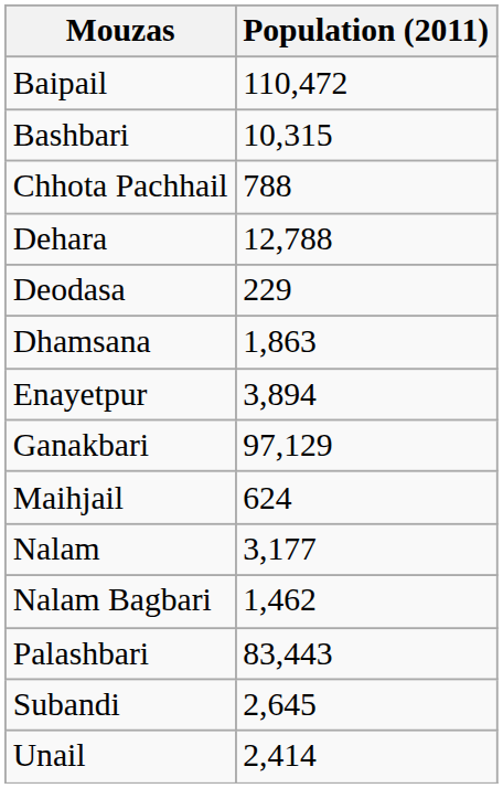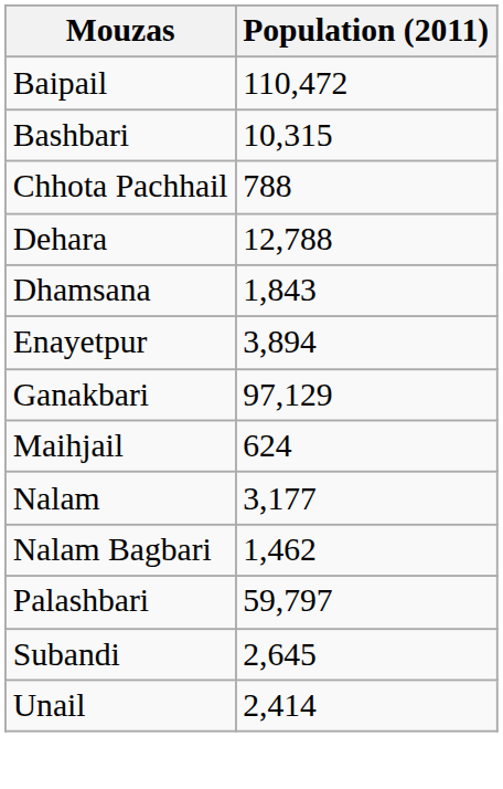 <table class="wikitable sortable">
 <tr>
 <th>Mouzas</th>
 <th>Population (2011)</th>
 </tr>
 <tr>
 <td>Baipail</td>
 <td>110,472</td>
 </tr>
 <tr>
 <td>Bashbari</td>
 <td>10,315</td>
 </tr>
 <tr>
 <td>Chhota Pachhail</td>
 <td>788</td>
 </tr>
 <tr>
 <td>Dehara</td>
 <td>12,788</td>
 </tr>
 <tr>
-<td>Deodasa</td>
-<td>229</td>
-</tr>
-<tr>
 <td>Dhamsana</td>
-<td>1,863</td>
+<td>1,843</td>
 </tr>
 <tr>
 <td>Enayetpur</td>
 <td>3,894</td>
 </tr>
 <tr>
 <td>Ganakbari</td>
 <td>97,129</td>
 </tr>
 <tr>
 <td>Maihjail</td>
 <td>624</td>
 </tr>
 <tr>
 <td>Nalam</td>
 <td>3,177</td>
 </tr>
 <tr>
 <td>Nalam Bagbari</td>
 <td>1,462</td>
 </tr>
 <tr>
 <td>Palashbari</td>
-<td>83,443</td>
+<td>59,797</td>
 </tr>
 <tr>
 <td>Subandi</td>
 <td>2,645</td>
 </tr>
 <tr>
 <td>Unail</td>
 <td>2,414</td>
 </tr>
 </table>
